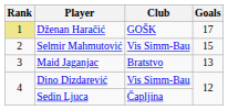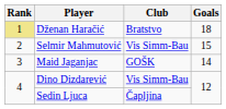 <table class="wikitable" style="text-align:center">
 <tr>
 <th>Rank</th>
 <th>Player</th>
 <th>Club</th>
 <th>Goals</th>
 </tr>
 <tr>
 <td style="background: khaki;">1</td>
 <td align=left> <a href='#'>Dženan Haračić</a></td>
-<td align=left><a href='#'>GOŠK</a></td>
-<td>17</td>
+<td align=left><a href='#'>Bratstvo</a></td>
+<td>18</td>
 </tr>
 <tr>
 <td>2</td>
 <td align=left> <a href='#'>Selmir Mahmutović</a></td>
 <td align=left><a href='#'>Vis Simm-Bau</a></td>
 <td>15</td>
 </tr>
 <tr>
 <td>3</td>
 <td align=left> <a href='#'>Maid Jaganjac</a></td>
-<td align=left><a href='#'>Bratstvo</a></td>
-<td>13</td>
+<td align=left><a href='#'>GOŠK</a></td>
+<td>14</td>
 </tr>
 <tr>
 <td rowspan=2>4</td>
 <td align=left> <a href='#'>Dino Dizdarević</a></td>
 <td align=left><a href='#'>Vis Simm-Bau</a></td>
 <td rowspan=2>12</td>
 </tr>
 <tr>
 <td align=left> <a href='#'>Sedin Ljuca</a></td>
 <td align=left><a href='#'>Čapljina</a></td>
 </tr>
 </table>
